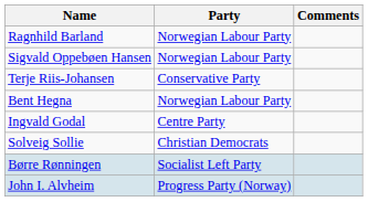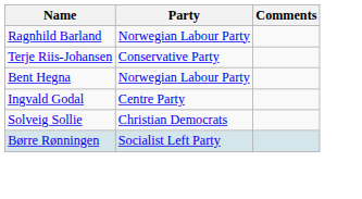 <table class="wikitable">
 <tr>
 <th>Name</th>
 <th>Party</th>
 <th>Comments</th>
 </tr>
 <tr>
 <td><a href='#'>Ragnhild Barland</a></td>
-<td><a href='#'>Norwegian Labour Party</a></td>
-<td></td>
-</tr>
-<tr>
-<td><a href='#'>Sigvald Oppebøen Hansen</a></td>
 <td><a href='#'>Norwegian Labour Party</a></td>
 <td></td>
 </tr>
 <tr>
 <td><a href='#'>Terje Riis-Johansen</a></td>
 <td><a href='#'>Conservative Party</a></td>
 <td></td>
 </tr>
 <tr>
 <td><a href='#'>Bent Hegna</a></td>
 <td><a href='#'>Norwegian Labour Party</a></td>
 <td></td>
 </tr>
 <tr>
 <td><a href='#'>Ingvald Godal</a></td>
 <td><a href='#'>Centre Party</a></td>
 <td></td>
 </tr>
 <tr>
 <td><a href='#'>Solveig Sollie</a></td>
 <td><a href='#'>Christian Democrats</a></td>
 <td></td>
 </tr>
 <tr style="background:#D5E5EC">
 <td><a href='#'>Børre Rønningen</a></td>
 <td><a href='#'>Socialist Left Party</a></td>
 <td></td>
 </tr>
-<tr style="background:#D5E5EC">
-<td><a href='#'>John I. Alvheim</a></td>
-<td><a href='#'>Progress Party (Norway)</a></td>
-<td></td>
-</tr>
 </table>
